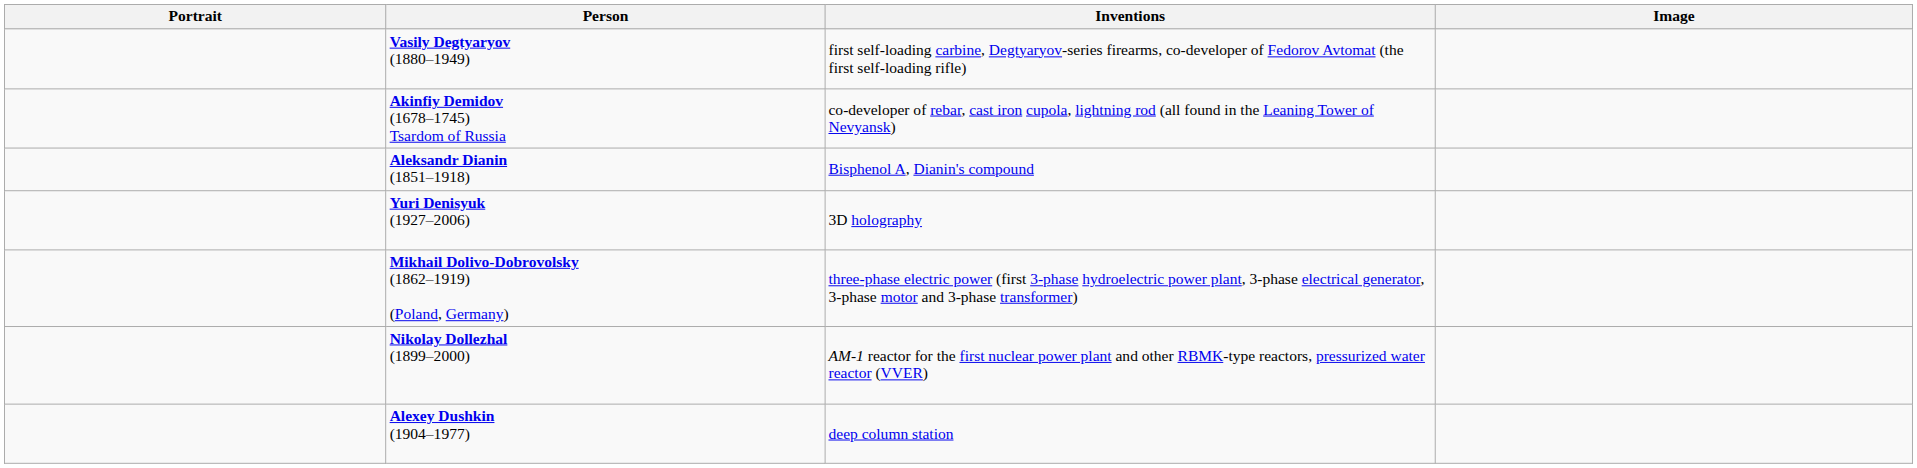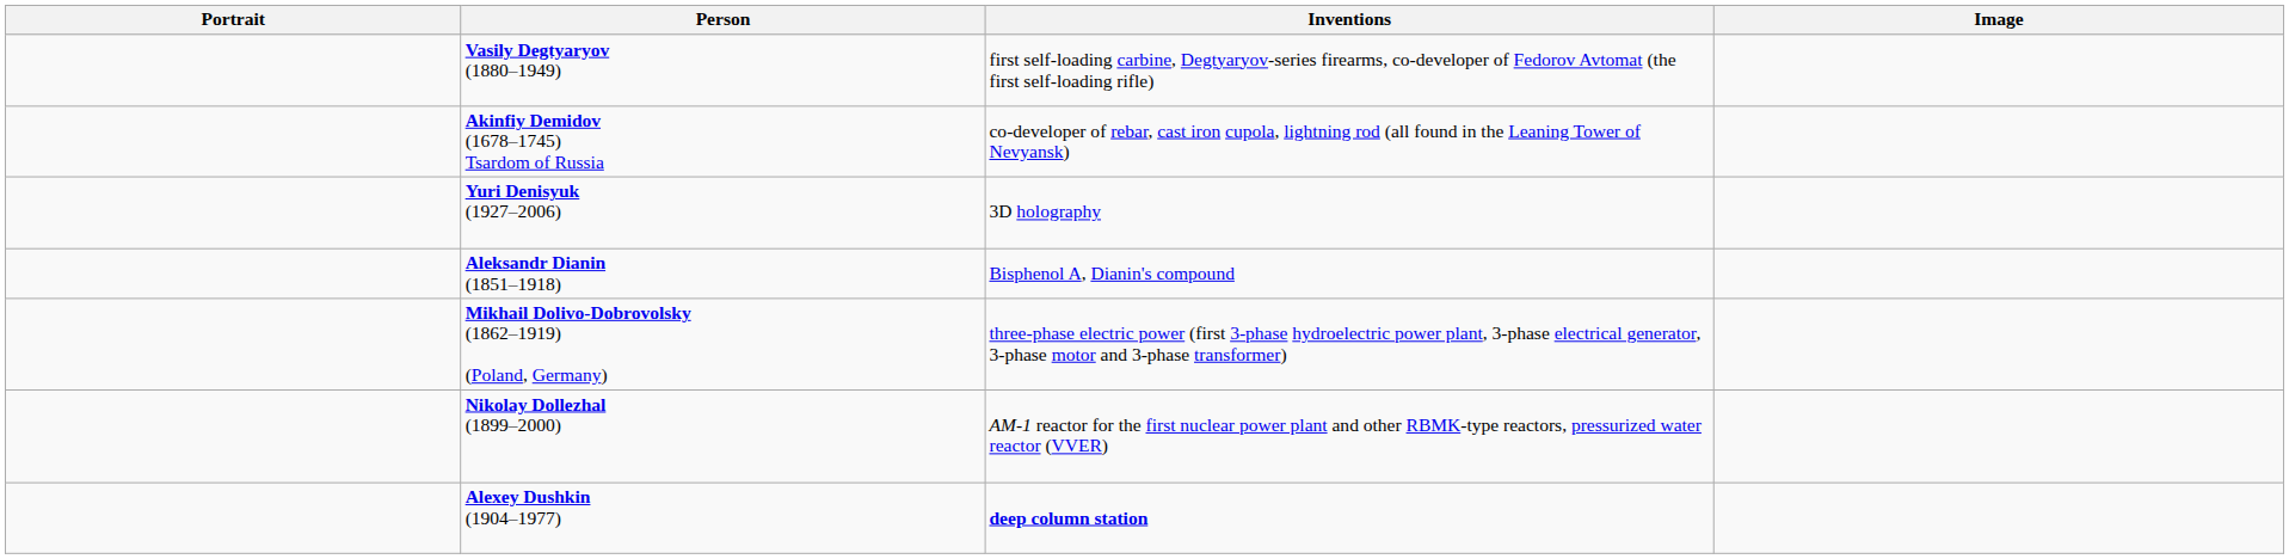 <table class="wikitable">
 <tr style="background:#ccc;">
 <th width=20%>Portrait</th>
 <th width=23%>Person</th>
 <th width=32%>Inventions</th>
 <th width=25%>Image</th>
 </tr>
 <tr>
 <td align=center></td>
 <td><strong><a href='#'>Vasily Degtyaryov</a></strong><br>(1880–1949)<br><br></td>
 <td>first self-loading <a href='#'>carbine</a>, <a href='#'>Degtyaryov</a>-series firearms, co-developer of <a href='#'>Fedorov Avtomat</a> (the first self-loading rifle)</td>
 <td align=center></td>
 </tr>
 <tr>
 <td align=center></td>
 <td><strong><a href='#'>Akinfiy Demidov</a></strong><br> (1678–1745)<br> <a href='#'>Tsardom of Russia</a><br></td>
 <td>co-developer of <a href='#'>rebar</a>, <a href='#'>cast iron</a> <a href='#'>cupola</a>, <a href='#'>lightning rod</a> (all found in the <a href='#'>Leaning Tower of Nevyansk</a>)</td>
 <td align=center></td>
 </tr>
 <tr>
 <td align=center></td>
-<td><strong><a href='#'>Aleksandr Dianin</a></strong><br> (1851–1918)<br> </td>
-<td><a href='#'>Bisphenol A</a>, <a href='#'>Dianin's compound</a></td>
+<td><strong><a href='#'>Yuri Denisyuk</a></strong><br> (1927–2006)<br> <br></td>
+<td>3D <a href='#'>holography</a></td>
 <td align=center></td>
 </tr>
 <tr>
 <td align=center></td>
-<td><strong><a href='#'>Yuri Denisyuk</a></strong><br> (1927–2006)<br> <br></td>
-<td>3D <a href='#'>holography</a></td>
+<td><strong><a href='#'>Aleksandr Dianin</a></strong><br> (1851–1918)<br> </td>
+<td><a href='#'>Bisphenol A</a>, <a href='#'>Dianin's compound</a></td>
 <td align=center></td>
 </tr>
 <tr>
 <td align=center></td>
 <td><strong><a href='#'>Mikhail Dolivo-Dobrovolsky</a></strong><br> (1862–1919)<br> <br>(<a href='#'>Poland</a>, <a href='#'>Germany</a>)</td>
 <td><a href='#'>three-phase electric power</a> (first <a href='#'>3-phase</a> <a href='#'>hydroelectric power plant</a>, 3-phase <a href='#'>electrical generator</a>, 3-phase <a href='#'>motor</a> and 3-phase <a href='#'>transformer</a>)</td>
 <td align=center></td>
 </tr>
 <tr>
 <td align=center></td>
 <td><strong><a href='#'>Nikolay Dollezhal</a></strong><br> (1899–2000)<br> <br> <br></td>
 <td><em>AM-1</em> reactor for the <a href='#'>first nuclear power plant</a> and other <a href='#'>RBMK</a>-type reactors, <a href='#'>pressurized water reactor</a> (<a href='#'>VVER</a>)</td>
 <td align=center></td>
 </tr>
 <tr>
 <td align=center></td>
 <td><strong><a href='#'>Alexey Dushkin</a></strong><br> (1904–1977)<br>   <br> </td>
-<td><a href='#'>deep column station</a></td>
+<td><strong><a href='#'>deep column station</a></strong></td>
 <td align=center></td>
 </tr>
 </table>
